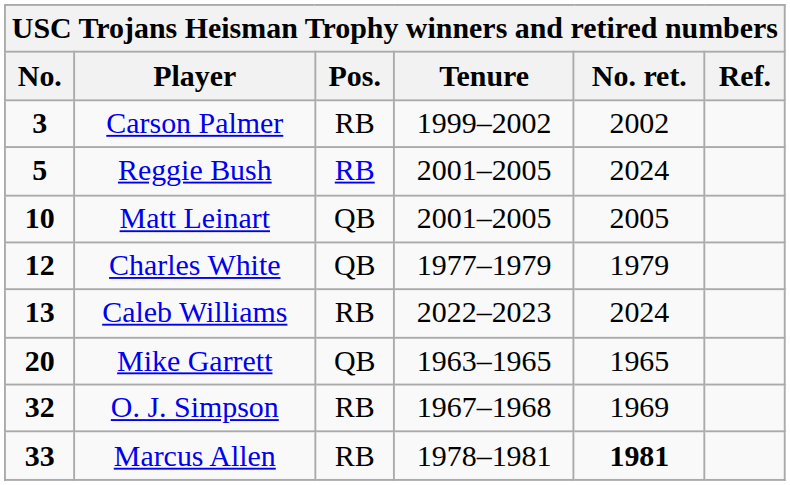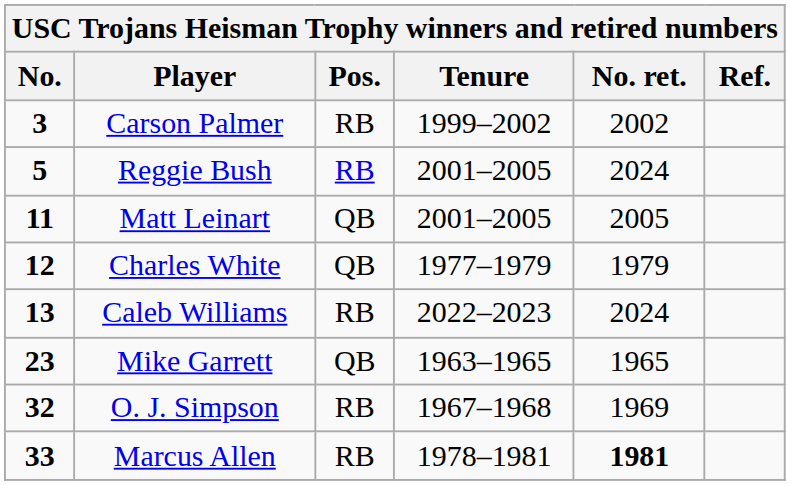 <table class="wikitable" style="text-align:center">
 <tr>
 <th colspan=6 style =><strong>USC Trojans Heisman Trophy winners and retired numbers</strong></th>
 </tr>
 <tr>
 <th style = >No.</th>
 <th style = >Player</th>
 <th style = >Pos.</th>
 <th style = >Tenure</th>
 <th style = >No. ret.</th>
 <th style = >Ref.</th>
 </tr>
 <tr>
 <td><strong>3</strong></td>
 <td><a href='#'>Carson Palmer</a></td>
 <td>RB</td>
 <td>1999–2002</td>
 <td>2002</td>
 <td></td>
 </tr>
 <tr>
 <td><strong>5</strong></td>
 <td><a href='#'>Reggie Bush</a></td>
 <td><a href='#'>RB</a></td>
 <td>2001–2005</td>
 <td>2024</td>
 <td></td>
 </tr>
 <tr>
-<td><strong>10</strong></td>
+<td><strong>11</strong></td>
 <td><a href='#'>Matt Leinart</a></td>
 <td>QB</td>
 <td>2001–2005</td>
 <td>2005</td>
 <td></td>
 </tr>
 <tr>
 <td><strong>12</strong></td>
 <td><a href='#'>Charles White</a></td>
 <td>QB</td>
 <td>1977–1979</td>
 <td>1979</td>
 <td></td>
 </tr>
 <tr>
 <td><strong>13</strong></td>
 <td><a href='#'>Caleb Williams</a></td>
 <td>RB</td>
 <td>2022–2023</td>
 <td>2024</td>
 <td></td>
 </tr>
 <tr>
-<td><strong>20</strong></td>
+<td><strong>23</strong></td>
 <td><a href='#'>Mike Garrett</a></td>
 <td>QB</td>
 <td>1963–1965</td>
 <td>1965</td>
 <td></td>
 </tr>
 <tr>
 <td><strong>32</strong></td>
 <td><a href='#'>O. J. Simpson</a></td>
 <td>RB</td>
 <td>1967–1968</td>
 <td>1969</td>
 <td></td>
 </tr>
 <tr>
 <td><strong>33</strong></td>
 <td><a href='#'>Marcus Allen</a></td>
 <td>RB</td>
 <td>1978–1981</td>
 <td><strong>1981</strong></td>
 <td></td>
 </tr>
 </table>
